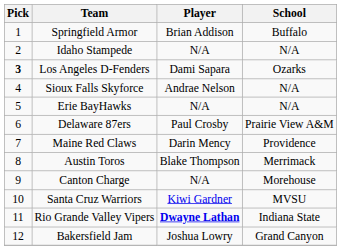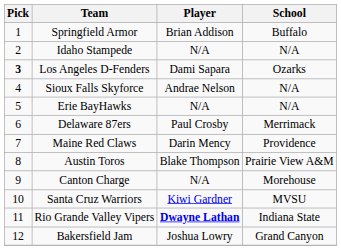 <table class="wikitable" style="text-align:center">
 <tr>
 <th>Pick</th>
 <th>Team</th>
 <th>Player</th>
 <th>School</th>
 </tr>
 <tr>
 <td>1</td>
 <td>Springfield Armor</td>
 <td>Brian Addison</td>
 <td>Buffalo</td>
 </tr>
 <tr>
 <td>2</td>
 <td>Idaho Stampede</td>
 <td>N/A</td>
 <td>N/A</td>
 </tr>
 <tr>
 <td><strong>3</strong></td>
 <td>Los Angeles D-Fenders</td>
 <td>Dami Sapara</td>
 <td>Ozarks</td>
 </tr>
 <tr>
 <td>4</td>
 <td>Sioux Falls Skyforce</td>
 <td>Andrae Nelson</td>
 <td>N/A</td>
 </tr>
 <tr>
 <td>5</td>
 <td>Erie BayHawks</td>
 <td>N/A</td>
 <td>N/A</td>
 </tr>
 <tr>
 <td>6</td>
 <td>Delaware 87ers</td>
 <td>Paul Crosby</td>
-<td>Prairie View A&M</td>
+<td>Merrimack</td>
 </tr>
 <tr>
 <td>7</td>
 <td>Maine Red Claws</td>
 <td>Darin Mency</td>
 <td>Providence</td>
 </tr>
 <tr>
 <td>8</td>
 <td>Austin Toros</td>
 <td>Blake Thompson</td>
-<td>Merrimack</td>
+<td>Prairie View A&M</td>
 </tr>
 <tr>
 <td>9</td>
 <td>Canton Charge</td>
 <td>N/A</td>
 <td>Morehouse</td>
 </tr>
 <tr>
 <td>10</td>
 <td>Santa Cruz Warriors</td>
 <td><a href='#'>Kiwi Gardner</a></td>
 <td>MVSU</td>
 </tr>
 <tr>
 <td>11</td>
 <td>Rio Grande Valley Vipers</td>
 <td><strong><a href='#'>Dwayne Lathan</a></strong></td>
 <td>Indiana State</td>
 </tr>
 <tr>
 <td>12</td>
 <td>Bakersfield Jam</td>
 <td>Joshua Lowry</td>
 <td>Grand Canyon</td>
 </tr>
 <tr>
 </tr>
 </table>
